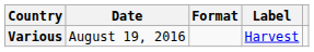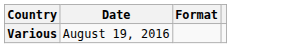 <table class="wikitable plainrowheaders" border="1">
 <tr>
 <th scope="col">Country</th>
 <th scope="col">Date</th>
 <th scope="col">Format</th>
-<th scope="col">Label</th>
 <th scope="col"></th>
 </tr>
 <tr>
 <th scope="row">Various</th>
 <td>August 19, 2016</td>
 <td></td>
-<td><a href='#'>Harvest</a></td>
 <td align="center"></td>
 </tr>
 </table>
